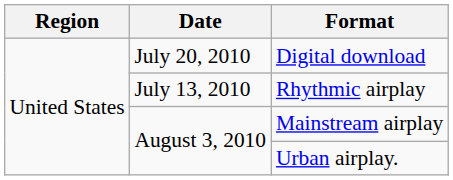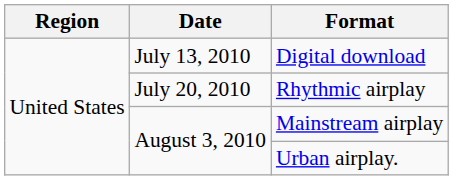 <table class="wikitable">
 <tr>
 <th>Region</th>
 <th>Date</th>
 <th>Format</th>
 </tr>
 <tr>
 <td rowspan="4">United States</td>
-<td>July 20, 2010</td>
+<td rowspan="1">July 13, 2010</td>
 <td><a href='#'>Digital download</a></td>
 </tr>
 <tr>
-<td rowspan="1">July 13, 2010</td>
+<td>July 20, 2010</td>
 <td><a href='#'>Rhythmic</a> airplay</td>
 </tr>
 <tr>
 <td rowspan="2">August 3, 2010</td>
 <td><a href='#'>Mainstream</a> airplay</td>
 </tr>
 <tr>
 <td><a href='#'>Urban</a> airplay.</td>
 </tr>
 </table>
